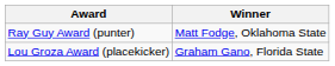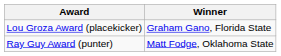 <table class="wikitable">
 <tr>
 <th>Award</th>
 <th><strong>Winner</strong></th>
 </tr>
 <tr>
+<td><a href='#'>Lou Groza Award</a> (placekicker)</td>
+<td><a href='#'>Graham Gano</a>, Florida State</td>
+</tr>
+<tr>
 <td><a href='#'>Ray Guy Award</a> (punter)</td>
 <td><a href='#'>Matt Fodge</a>, Oklahoma State</td>
 </tr>
-<tr>
-<td><a href='#'>Lou Groza Award</a> (placekicker)</td>
-<td><a href='#'>Graham Gano</a>, Florida State</td>
-</tr>
 </table>
